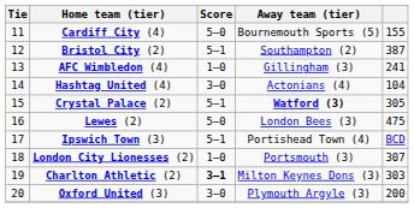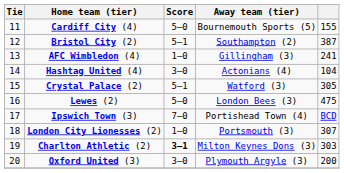 <table class="wikitable" style="text-align:center; font-size:85%">
 <tr>
 <th>Tie</th>
 <th>Home team (tier)</th>
 <th>Score</th>
 <th>Away team (tier)</th>
 <th></th>
 </tr>
 <tr>
 <td>11</td>
 <td><strong><a href='#'>Cardiff City</a></strong> (4)</td>
 <td>5–0</td>
 <td>Bournemouth Sports (5)</td>
 <td>155</td>
 </tr>
 <tr>
 <td>12</td>
 <td><strong><a href='#'>Bristol City</a></strong> (2)</td>
 <td>5–1</td>
 <td><a href='#'>Southampton</a> (2)</td>
 <td>387</td>
 </tr>
 <tr>
 <td>13</td>
 <td><strong><a href='#'>AFC Wimbledon</a></strong> (4)</td>
 <td>1–0</td>
 <td><a href='#'>Gillingham</a> (3)</td>
 <td>241</td>
 </tr>
 <tr>
 <td>14</td>
 <td><strong><a href='#'>Hashtag United</a></strong> (4)</td>
 <td>3–0</td>
 <td><a href='#'>Actonians</a> (4)</td>
 <td>104</td>
 </tr>
 <tr>
 <td>15</td>
 <td><strong><a href='#'>Crystal Palace</a></strong> (2)</td>
 <td>5–1</td>
-<td><strong><a href='#'>Watford</a> (3)</strong></td>
+<td><a href='#'>Watford</a> (3)</td>
 <td>305</td>
 </tr>
 <tr>
 <td>16</td>
 <td><strong><a href='#'>Lewes</a></strong> (2)</td>
 <td>5–0</td>
 <td><a href='#'>London Bees</a> (3)</td>
 <td>475</td>
 </tr>
 <tr>
 <td>17</td>
 <td><strong><a href='#'>Ipswich Town</a></strong> (3)</td>
-<td>5–1</td>
+<td>7–0</td>
 <td>Portishead Town (4)</td>
 <td><a href='#'>BCD</a></td>
 </tr>
 <tr>
 <td>18</td>
 <td><strong><a href='#'>London City Lionesses</a></strong> (2)</td>
 <td>1–0</td>
 <td><a href='#'>Portsmouth</a> (3)</td>
 <td>307</td>
 </tr>
 <tr>
 <td>19</td>
 <td><strong><a href='#'>Charlton Athletic</a></strong> (2)</td>
 <td><strong>3–1</strong></td>
 <td><a href='#'>Milton Keynes Dons</a> (3)</td>
 <td>303</td>
 </tr>
 <tr>
 <td>20</td>
 <td><strong><a href='#'>Oxford United</a></strong> (3)</td>
 <td>3–0</td>
 <td><a href='#'>Plymouth Argyle</a> (3)</td>
 <td>200</td>
 </tr>
 <tr>
 </tr>
 </table>
